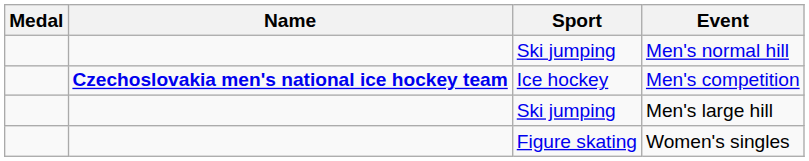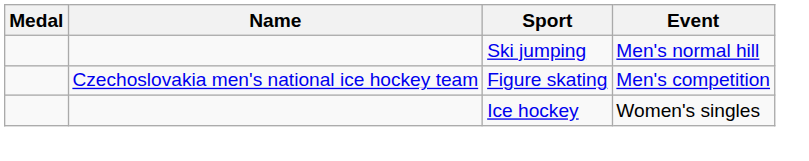 <table class="wikitable sortable" style="font-size:90%">
 <tr>
 <th>Medal</th>
 <th>Name</th>
 <th>Sport</th>
 <th>Event</th>
 </tr>
 <tr>
 <td></td>
 <td></td>
 <td><a href='#'>Ski jumping</a></td>
 <td><a href='#'>Men's normal hill</a></td>
 </tr>
 <tr>
 <td></td>
-<td><strong><a href='#'>Czechoslovakia men's national ice hockey team</a><br></strong></td>
-<td><a href='#'>Ice hockey</a></td>
+<td><a href='#'>Czechoslovakia men's national ice hockey team</a><br></td>
+<td><a href='#'>Figure skating</a></td>
 <td><a href='#'>Men's competition</a></td>
 </tr>
 <tr>
 <td></td>
 <td></td>
-<td><a href='#'>Ski jumping</a></td>
-<td>Men's large hill</td>
-</tr>
-<tr>
-<td></td>
-<td></td>
-<td><a href='#'>Figure skating</a></td>
+<td><a href='#'>Ice hockey</a></td>
 <td>Women's singles</td>
 </tr>
 </table>
